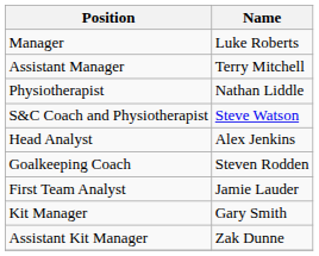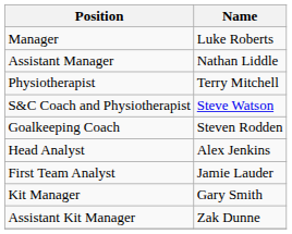 <table class="wikitable">
 <tr>
 <th>Position</th>
 <th>Name</th>
 </tr>
 <tr>
 <td>Manager</td>
 <td>Luke Roberts</td>
 </tr>
 <tr>
 <td>Assistant Manager</td>
-<td>Terry Mitchell</td>
+<td>Nathan Liddle</td>
 </tr>
 <tr>
 <td>Physiotherapist</td>
-<td>Nathan Liddle</td>
+<td>Terry Mitchell</td>
 </tr>
 <tr>
 <td>S&C Coach and Physiotherapist</td>
 <td><a href='#'>Steve Watson</a></td>
 </tr>
 <tr>
+<td>Goalkeeping Coach</td>
+<td>Steven Rodden</td>
+</tr>
+<tr>
 <td>Head Analyst</td>
 <td>Alex Jenkins</td>
-</tr>
-<tr>
-<td>Goalkeeping Coach</td>
-<td>Steven Rodden</td>
 </tr>
 <tr>
 <td>First Team Analyst</td>
 <td>Jamie Lauder</td>
 </tr>
 <tr>
 <td>Kit Manager</td>
 <td>Gary Smith</td>
 </tr>
 <tr>
 <td>Assistant Kit Manager</td>
 <td>Zak Dunne</td>
 </tr>
 <tr>
 </tr>
 </table>
